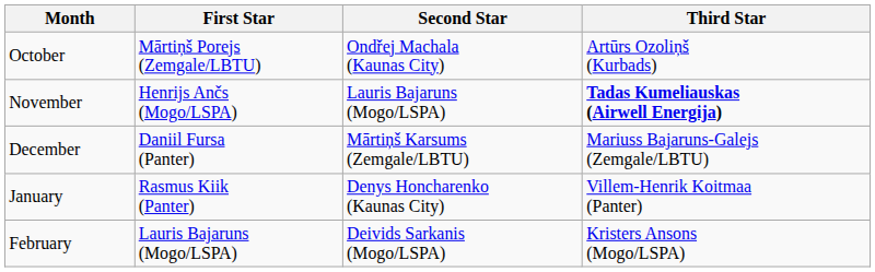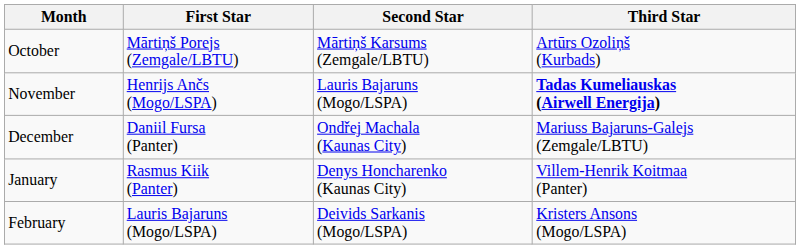 <table class="wikitable" style="width:50em;">
 <tr>
 <th>Month</th>
 <th>First Star</th>
 <th>Second Star</th>
 <th>Third Star</th>
 </tr>
 <tr>
 <td>October</td>
 <td><a href='#'>Mārtiņš Porejs</a><br>(<a href='#'>Zemgale/LBTU</a>)</td>
-<td><a href='#'>Ondřej Machala</a><br>(<a href='#'>Kaunas City</a>)</td>
+<td><a href='#'>Mārtiņš Karsums</a><br>(Zemgale/LBTU)</td>
 <td><a href='#'>Artūrs Ozoliņš</a><br>(<a href='#'>Kurbads</a>)</td>
 </tr>
 <tr>
 <td>November</td>
 <td><a href='#'>Henrijs Ančs</a><br>(<a href='#'>Mogo/LSPA</a>)</td>
 <td><a href='#'>Lauris Bajaruns</a><br>(Mogo/LSPA)</td>
 <td><strong><a href='#'>Tadas Kumeliauskas</a><br>(<a href='#'>Airwell Energija</a>)</strong></td>
 </tr>
 <tr>
 <td>December</td>
 <td><a href='#'>Daniil Fursa</a><br>(Panter)</td>
-<td><a href='#'>Mārtiņš Karsums</a><br>(Zemgale/LBTU)</td>
+<td><a href='#'>Ondřej Machala</a><br>(<a href='#'>Kaunas City</a>)</td>
 <td><a href='#'>Mariuss Bajaruns-Galejs</a><br>(Zemgale/LBTU)</td>
 </tr>
 <tr>
 <td>January</td>
 <td><a href='#'>Rasmus Kiik</a><br>(<a href='#'>Panter</a>)</td>
 <td><a href='#'>Denys Honcharenko</a><br>(Kaunas City)</td>
 <td><a href='#'>Villem-Henrik Koitmaa</a><br>(Panter)</td>
 </tr>
 <tr>
 <td>February</td>
 <td><a href='#'>Lauris Bajaruns</a><br>(Mogo/LSPA)</td>
 <td><a href='#'>Deivids Sarkanis</a><br>(Mogo/LSPA)</td>
 <td><a href='#'>Kristers Ansons</a><br>(Mogo/LSPA)</td>
 </tr>
 </table>
